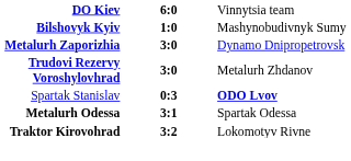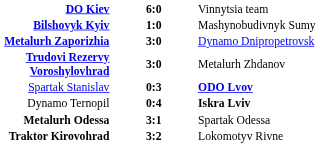 <table width=100% cellspacing=1>
 <tr>
 <th width=20%></th>
 <th width=12%></th>
 <th width=20%></th>
 <th></th>
 </tr>
 <tr style=font-size:90%>
 <td align=right><strong><a href='#'>DO Kiev</a></strong></td>
 <td align=center><strong>6:0</strong></td>
 <td>Vinnytsia team</td>
 <td align=center></td>
 </tr>
 <tr style=font-size:90%>
 <td align=right><strong><a href='#'>Bilshovyk Kyiv</a></strong></td>
 <td align=center><strong>1:0</strong></td>
 <td>Mashynobudivnyk Sumy</td>
 <td align=center></td>
 </tr>
 <tr style=font-size:90%>
 <td align=right><strong><a href='#'>Metalurh Zaporizhia</a></strong></td>
 <td align=center><strong>3:0</strong></td>
 <td><a href='#'>Dynamo Dnipropetrovsk</a></td>
 <td align=center></td>
 </tr>
 <tr style=font-size:90%>
 <td align=right><strong><a href='#'>Trudovi Rezervy Voroshylovhrad</a></strong></td>
 <td align=center><strong>3:0</strong></td>
 <td>Metalurh Zhdanov</td>
 <td align=center></td>
 </tr>
 <tr style=font-size:90%>
 <td align=right><a href='#'>Spartak Stanislav</a></td>
 <td align=center><strong>0:3</strong></td>
 <td><strong><a href='#'>ODO Lvov</a></strong></td>
 <td align=center></td>
 </tr>
 <tr style=font-size:90%>
+<td align=right>Dynamo Ternopil</td>
+<td align=center><strong>0:4</strong></td>
+<td><strong>Iskra Lviv</strong></td>
+<td align=center></td>
+</tr>
+<tr style=font-size:90%>
 <td align=right><strong>Metalurh Odessa</strong></td>
 <td align=center><strong>3:1</strong></td>
 <td>Spartak Odessa</td>
 <td align=center></td>
 </tr>
 <tr style=font-size:90%>
 <td align=right><strong>Traktor Kirovohrad</strong></td>
 <td align=center><strong>3:2</strong></td>
 <td>Lokomotyv Rivne</td>
 <td align=center></td>
 </tr>
 </table>
